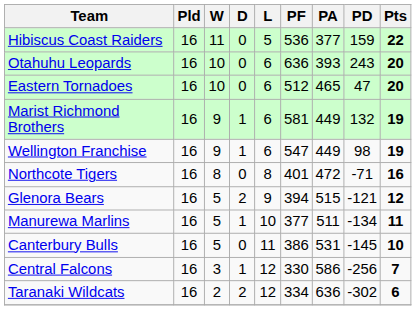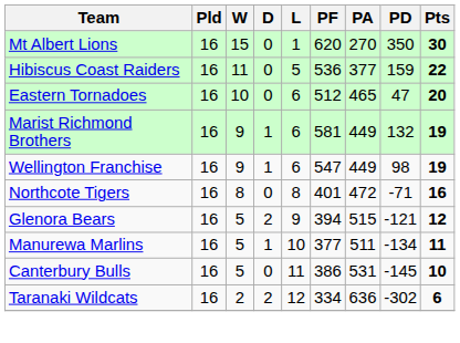 <table class="wikitable" style="text-align:center;">
 <tr>
 <th width=175>Team</th>
 <th width=20 abbr="Played">Pld</th>
 <th width=20 abbr="Won">W</th>
 <th width=20 abbr="Drawn">D</th>
 <th width=20 abbr="Lost">L</th>
 <th width=20 abbr="Points for">PF</th>
 <th width=20 abbr="Points against">PA</th>
 <th width=20 abbr="Points difference">PD</th>
 <th width=20 abbr="Points">Pts</th>
 </tr>
 <tr style="background: #ccffcc;">
+<td style="text-align:left;"><a href='#'>Mt Albert Lions</a></td>
+<td>16</td>
+<td>15</td>
+<td>0</td>
+<td>1</td>
+<td>620</td>
+<td>270</td>
+<td>350</td>
+<td><strong>30</strong></td>
+</tr>
+<tr style="background: #ccffcc;">
 <td style="text-align:left;"><a href='#'>Hibiscus Coast Raiders</a></td>
 <td>16</td>
 <td>11</td>
 <td>0</td>
 <td>5</td>
 <td>536</td>
 <td>377</td>
 <td>159</td>
 <td><strong>22</strong></td>
-</tr>
-<tr style="background: #ccffcc;">
-<td style="text-align:left;"><a href='#'>Otahuhu Leopards</a></td>
-<td>16</td>
-<td>10</td>
-<td>0</td>
-<td>6</td>
-<td>636</td>
-<td>393</td>
-<td>243</td>
-<td><strong>20</strong></td>
 </tr>
 <tr style="background: #ccffcc;">
 <td style="text-align:left;"><a href='#'>Eastern Tornadoes</a></td>
 <td>16</td>
 <td>10</td>
 <td>0</td>
 <td>6</td>
 <td>512</td>
 <td>465</td>
 <td>47</td>
 <td><strong>20</strong></td>
 </tr>
 <tr style="background: #ccffcc;">
 <td style="text-align:left;"><a href='#'>Marist Richmond Brothers</a></td>
 <td>16</td>
 <td>9</td>
 <td>1</td>
 <td>6</td>
 <td>581</td>
 <td>449</td>
 <td>132</td>
 <td><strong>19</strong></td>
 </tr>
 <tr>
 <td style="text-align:left;"><a href='#'>Wellington Franchise</a></td>
 <td>16</td>
 <td>9</td>
 <td>1</td>
 <td>6</td>
 <td>547</td>
 <td>449</td>
 <td>98</td>
 <td><strong>19</strong></td>
 </tr>
 <tr>
 <td style="text-align:left;"><a href='#'>Northcote Tigers</a></td>
 <td>16</td>
 <td>8</td>
 <td>0</td>
 <td>8</td>
 <td>401</td>
 <td>472</td>
 <td>-71</td>
 <td><strong>16</strong></td>
 </tr>
 <tr>
 <td style="text-align:left;"><a href='#'>Glenora Bears</a></td>
 <td>16</td>
 <td>5</td>
 <td>2</td>
 <td>9</td>
 <td>394</td>
 <td>515</td>
 <td>-121</td>
 <td><strong>12</strong></td>
 </tr>
 <tr>
 <td style="text-align:left;"><a href='#'>Manurewa Marlins</a></td>
 <td>16</td>
 <td>5</td>
 <td>1</td>
 <td>10</td>
 <td>377</td>
 <td>511</td>
 <td>-134</td>
 <td><strong>11</strong></td>
 </tr>
 <tr>
 <td style="text-align:left;"><a href='#'>Canterbury Bulls</a></td>
 <td>16</td>
 <td>5</td>
 <td>0</td>
 <td>11</td>
 <td>386</td>
 <td>531</td>
 <td>-145</td>
 <td><strong>10</strong></td>
 </tr>
 <tr>
-<td style="text-align:left;"><a href='#'>Central Falcons</a></td>
-<td>16</td>
-<td>3</td>
-<td>1</td>
-<td>12</td>
-<td>330</td>
-<td>586</td>
-<td>-256</td>
-<td><strong>7</strong></td>
-</tr>
-<tr>
 <td style="text-align:left;"><a href='#'>Taranaki Wildcats</a></td>
 <td>16</td>
 <td>2</td>
 <td>2</td>
 <td>12</td>
 <td>334</td>
 <td>636</td>
 <td>-302</td>
 <td><strong>6</strong></td>
 </tr>
 <tr>
 </tr>
 </table>
